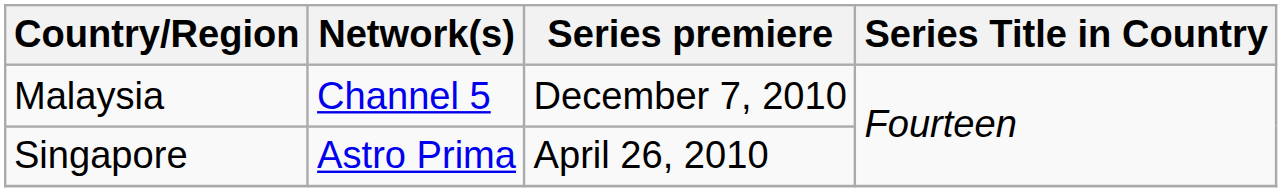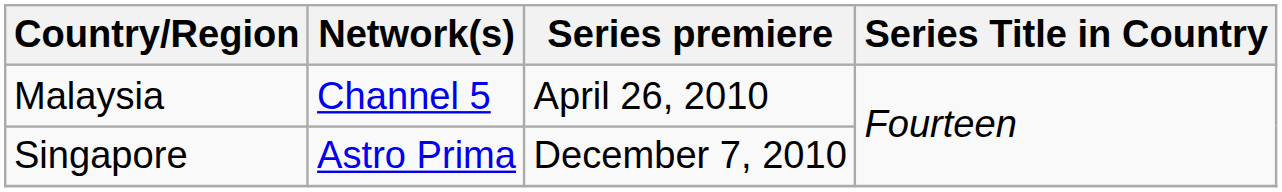 <table class="wikitable">
 <tr>
 <th>Country/Region</th>
 <th>Network(s)</th>
 <th>Series premiere</th>
 <th>Series Title in Country</th>
 </tr>
 <tr>
 <td>Malaysia</td>
 <td><a href='#'>Channel 5</a></td>
-<td>December 7, 2010</td>
+<td>April 26, 2010</td>
 <td rowspan="2"><em>Fourteen</em></td>
 </tr>
 <tr>
 <td>Singapore</td>
 <td><a href='#'>Astro Prima</a></td>
-<td>April 26, 2010</td>
+<td>December 7, 2010</td>
 </tr>
 <tr>
 </tr>
 </table>
